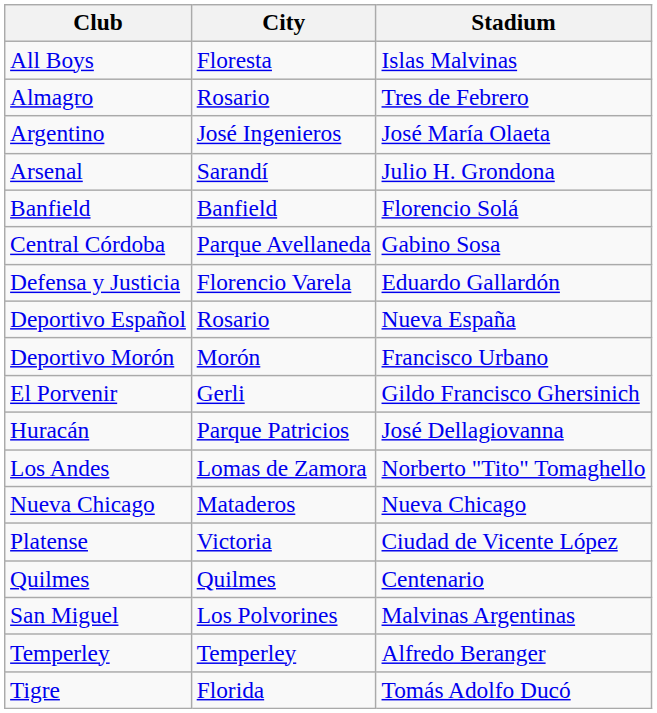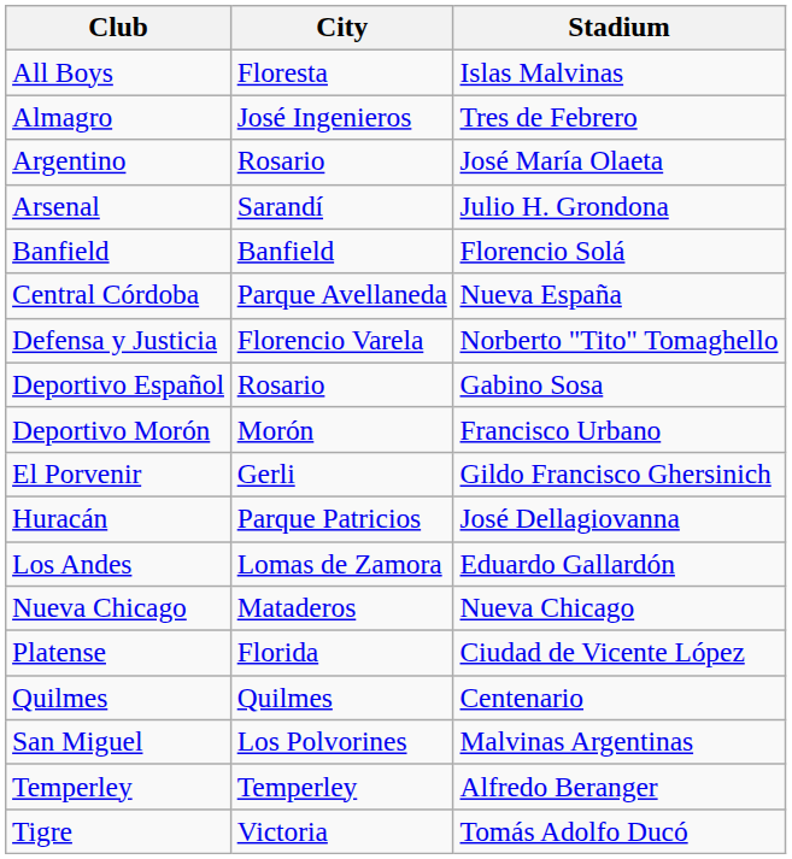 <table class="wikitable sortable">
 <tr>
 <th>Club</th>
 <th>City</th>
 <th>Stadium</th>
 </tr>
 <tr>
 <td><a href='#'>All Boys</a></td>
 <td><a href='#'>Floresta</a></td>
 <td><a href='#'>Islas Malvinas</a></td>
 </tr>
 <tr>
 <td><a href='#'>Almagro</a></td>
-<td><a href='#'>Rosario</a></td>
+<td><a href='#'>José Ingenieros</a></td>
 <td><a href='#'>Tres de Febrero</a></td>
 </tr>
 <tr>
 <td><a href='#'>Argentino</a></td>
-<td><a href='#'>José Ingenieros</a></td>
+<td><a href='#'>Rosario</a></td>
 <td><a href='#'>José María Olaeta</a></td>
 </tr>
 <tr>
 <td><a href='#'>Arsenal</a></td>
 <td><a href='#'>Sarandí</a></td>
 <td><a href='#'>Julio H. Grondona</a></td>
 </tr>
 <tr>
 <td><a href='#'>Banfield</a></td>
 <td><a href='#'>Banfield</a></td>
 <td><a href='#'>Florencio Solá</a></td>
 </tr>
 <tr>
 <td><a href='#'>Central Córdoba</a></td>
 <td><a href='#'>Parque Avellaneda</a></td>
-<td><a href='#'>Gabino Sosa</a></td>
+<td><a href='#'>Nueva España</a></td>
 </tr>
 <tr>
 <td><a href='#'>Defensa y Justicia</a></td>
 <td><a href='#'>Florencio Varela</a></td>
-<td><a href='#'>Eduardo Gallardón</a></td>
+<td><a href='#'>Norberto "Tito" Tomaghello</a></td>
 </tr>
 <tr>
 <td><a href='#'>Deportivo Español</a></td>
 <td><a href='#'>Rosario</a></td>
-<td><a href='#'>Nueva España</a></td>
+<td><a href='#'>Gabino Sosa</a></td>
 </tr>
 <tr>
 <td><a href='#'>Deportivo Morón</a></td>
 <td><a href='#'>Morón</a></td>
 <td><a href='#'>Francisco Urbano</a></td>
 </tr>
 <tr>
 <td><a href='#'>El Porvenir</a></td>
 <td><a href='#'>Gerli</a></td>
 <td><a href='#'>Gildo Francisco Ghersinich</a></td>
 </tr>
 <tr>
 <td><a href='#'>Huracán</a></td>
 <td><a href='#'>Parque Patricios</a></td>
 <td><a href='#'>José Dellagiovanna</a></td>
 </tr>
 <tr>
 <td><a href='#'>Los Andes</a></td>
 <td><a href='#'>Lomas de Zamora</a></td>
-<td><a href='#'>Norberto "Tito" Tomaghello</a></td>
+<td><a href='#'>Eduardo Gallardón</a></td>
 </tr>
 <tr>
 <td><a href='#'>Nueva Chicago</a></td>
 <td><a href='#'>Mataderos</a></td>
 <td><a href='#'>Nueva Chicago</a></td>
 </tr>
 <tr>
 <td><a href='#'>Platense</a></td>
-<td><a href='#'>Victoria</a></td>
+<td><a href='#'>Florida</a></td>
 <td><a href='#'>Ciudad de Vicente López</a></td>
 </tr>
 <tr>
 <td><a href='#'>Quilmes</a></td>
 <td><a href='#'>Quilmes</a></td>
 <td><a href='#'>Centenario</a></td>
 </tr>
 <tr>
 <td><a href='#'>San Miguel</a></td>
 <td><a href='#'>Los Polvorines</a></td>
 <td><a href='#'>Malvinas Argentinas</a></td>
 </tr>
 <tr>
 <td><a href='#'>Temperley</a></td>
 <td><a href='#'>Temperley</a></td>
 <td><a href='#'>Alfredo Beranger</a></td>
 </tr>
 <tr>
 <td><a href='#'>Tigre</a></td>
-<td><a href='#'>Florida</a></td>
+<td><a href='#'>Victoria</a></td>
 <td><a href='#'>Tomás Adolfo Ducó</a></td>
 </tr>
 </table>
